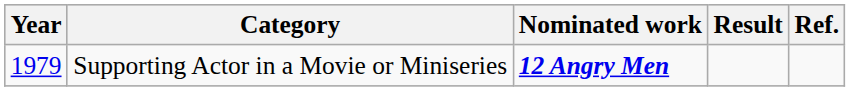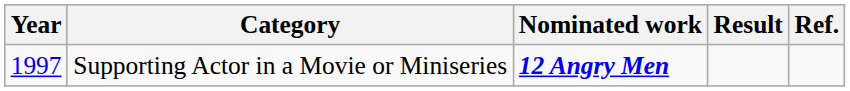 <table class="wikitable">
 <tr>
 <th>Year</th>
 <th>Category</th>
 <th>Nominated work</th>
 <th>Result</th>
 <th>Ref.</th>
 </tr>
 <tr>
-<td><a href='#'>1979</a></td>
+<td><a href='#'>1997</a></td>
 <td>Supporting Actor in a Movie or Miniseries</td>
 <td><strong><em><a href='#'>12 Angry Men</a></em></strong></td>
 <td></td>
 <td align="center"></td>
 </tr>
 </table>
